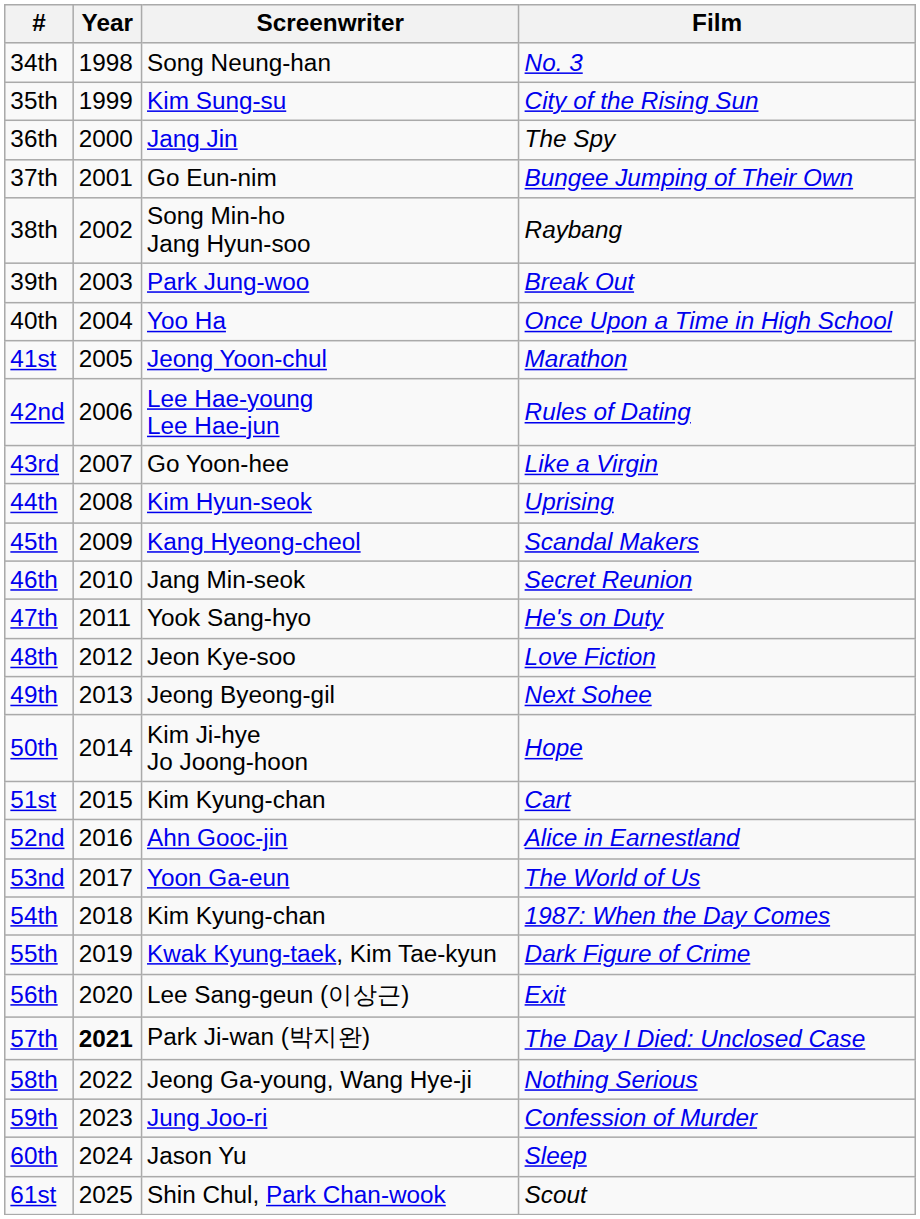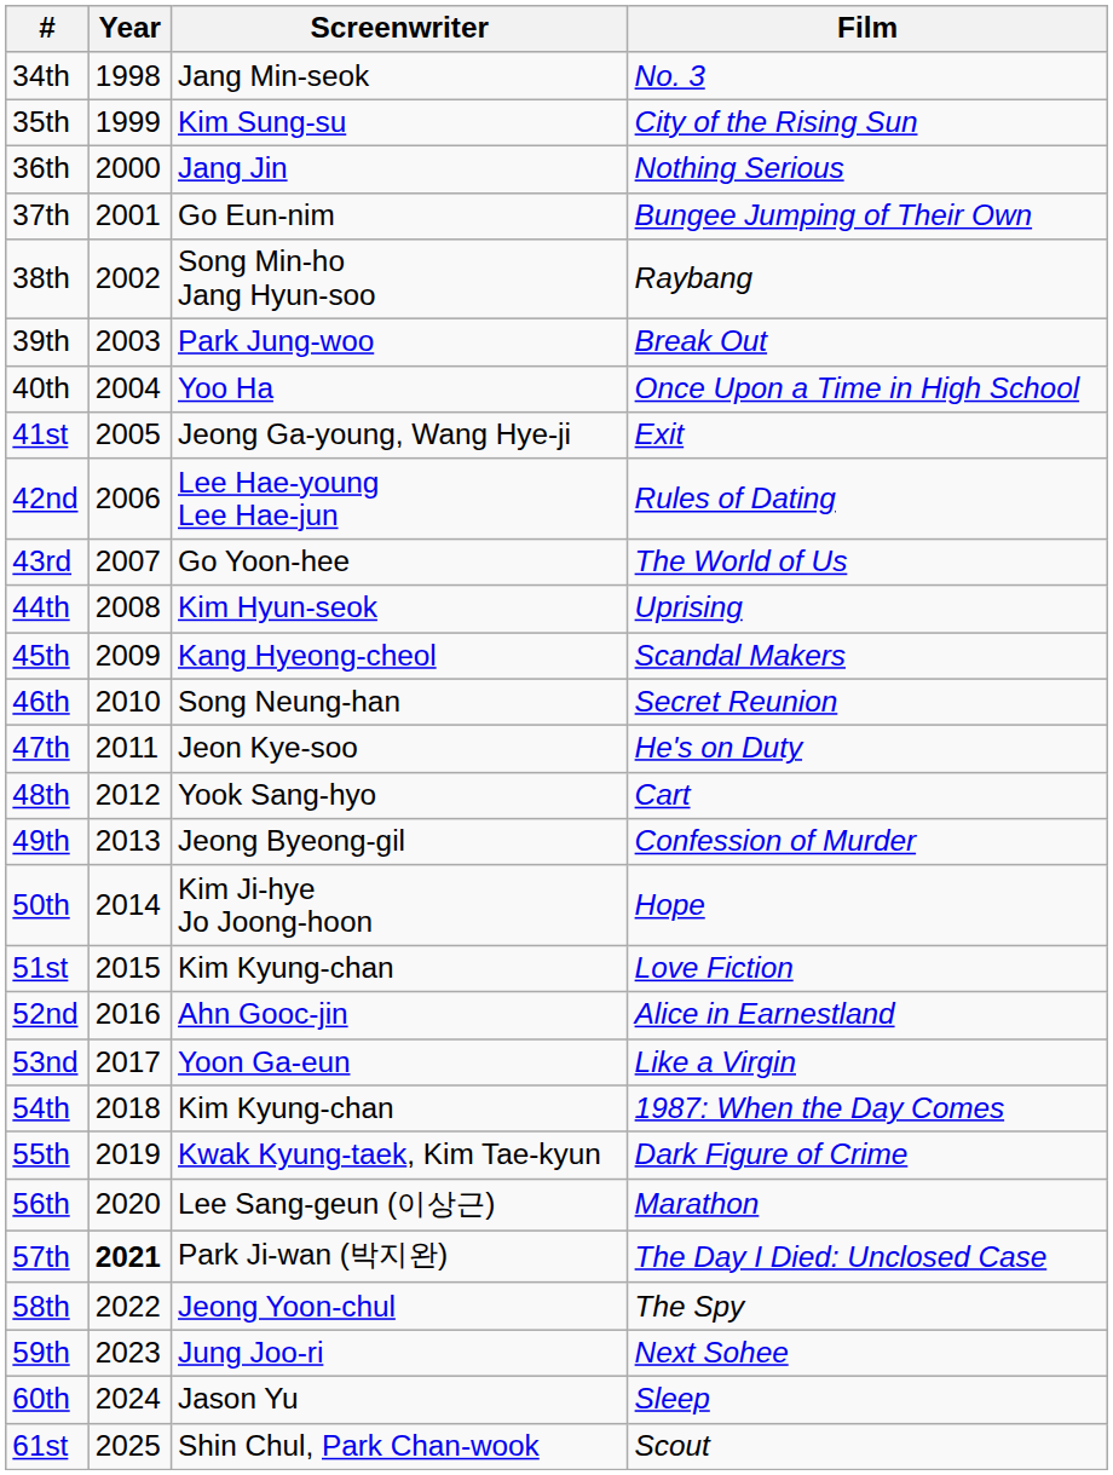 <table class="wikitable" style="width:600px">
 <tr>
 <th>#</th>
 <th>Year</th>
 <th>Screenwriter</th>
 <th>Film</th>
 </tr>
 <tr>
 <td>34th</td>
 <td>1998</td>
-<td>Song Neung-han</td>
+<td>Jang Min-seok</td>
 <td><em><a href='#'>No. 3</a></em></td>
 </tr>
 <tr>
 <td>35th</td>
 <td>1999</td>
 <td><a href='#'>Kim Sung-su</a></td>
 <td><em><a href='#'>City of the Rising Sun</a></em></td>
 </tr>
 <tr>
 <td>36th</td>
 <td>2000</td>
 <td><a href='#'>Jang Jin</a></td>
-<td><em>The Spy</em></td>
+<td><em><a href='#'>Nothing Serious</a></em></td>
 </tr>
 <tr>
 <td>37th</td>
 <td>2001</td>
 <td>Go Eun-nim</td>
 <td><em><a href='#'>Bungee Jumping of Their Own</a></em></td>
 </tr>
 <tr>
 <td>38th</td>
 <td>2002</td>
 <td>Song Min-ho<br>Jang Hyun-soo</td>
 <td><em>Raybang</em></td>
 </tr>
 <tr>
 <td>39th</td>
 <td>2003</td>
 <td><a href='#'>Park Jung-woo</a></td>
 <td><em><a href='#'>Break Out</a></em></td>
 </tr>
 <tr>
 <td>40th</td>
 <td>2004</td>
 <td><a href='#'>Yoo Ha</a></td>
 <td><em><a href='#'>Once Upon a Time in High School</a></em></td>
 </tr>
 <tr>
 <td><a href='#'>41st</a></td>
 <td>2005</td>
-<td><a href='#'>Jeong Yoon-chul</a></td>
-<td><em><a href='#'>Marathon</a></em></td>
+<td>Jeong Ga-young, Wang Hye-ji</td>
+<td><em><a href='#'>Exit</a></em></td>
 </tr>
 <tr>
 <td><a href='#'>42nd</a></td>
 <td>2006</td>
 <td><a href='#'>Lee Hae-young</a><br><a href='#'>Lee Hae-jun</a></td>
 <td><em><a href='#'>Rules of Dating</a></em></td>
 </tr>
 <tr>
 <td><a href='#'>43rd</a></td>
 <td>2007</td>
 <td>Go Yoon-hee</td>
-<td><em><a href='#'>Like a Virgin</a></em></td>
+<td><em><a href='#'>The World of Us</a></em></td>
 </tr>
 <tr>
 <td><a href='#'>44th</a></td>
 <td>2008</td>
 <td><a href='#'>Kim Hyun-seok</a></td>
 <td><a href='#'><em>Uprising</em></a></td>
 </tr>
 <tr>
 <td><a href='#'>45th</a></td>
 <td>2009</td>
 <td><a href='#'>Kang Hyeong-cheol</a></td>
 <td><em><a href='#'>Scandal Makers</a></em></td>
 </tr>
 <tr>
 <td><a href='#'>46th</a></td>
 <td>2010</td>
-<td>Jang Min-seok</td>
+<td>Song Neung-han</td>
 <td><em><a href='#'>Secret Reunion</a></em></td>
 </tr>
 <tr>
 <td><a href='#'>47th</a></td>
 <td>2011</td>
-<td>Yook Sang-hyo</td>
+<td>Jeon Kye-soo</td>
 <td><em><a href='#'>He's on Duty</a></em></td>
 </tr>
 <tr>
 <td><a href='#'>48th</a></td>
 <td>2012</td>
-<td>Jeon Kye-soo</td>
-<td><em><a href='#'>Love Fiction</a></em></td>
+<td>Yook Sang-hyo</td>
+<td><em><a href='#'>Cart</a></em></td>
 </tr>
 <tr>
 <td><a href='#'>49th</a></td>
 <td>2013</td>
 <td>Jeong Byeong-gil</td>
-<td><em><a href='#'>Next Sohee</a></em></td>
+<td><em><a href='#'>Confession of Murder</a></em></td>
 </tr>
 <tr>
 <td><a href='#'>50th</a></td>
 <td>2014</td>
 <td>Kim Ji-hye<br>Jo Joong-hoon</td>
 <td><em><a href='#'>Hope</a></em></td>
 </tr>
 <tr>
 <td><a href='#'>51st</a></td>
 <td>2015</td>
 <td>Kim Kyung-chan</td>
-<td><em><a href='#'>Cart</a></em></td>
+<td><em><a href='#'>Love Fiction</a></em></td>
 </tr>
 <tr>
 <td><a href='#'>52nd</a></td>
 <td>2016</td>
 <td><a href='#'>Ahn Gooc-jin</a></td>
 <td><em><a href='#'>Alice in Earnestland</a></em></td>
 </tr>
 <tr>
 <td><a href='#'>53nd</a></td>
 <td>2017</td>
 <td><a href='#'>Yoon Ga-eun</a></td>
-<td><em><a href='#'>The World of Us</a></em></td>
+<td><em><a href='#'>Like a Virgin</a></em></td>
 </tr>
 <tr>
 <td><a href='#'>54th</a></td>
 <td>2018</td>
 <td>Kim Kyung-chan</td>
 <td><em><a href='#'>1987: When the Day Comes</a></em></td>
 </tr>
 <tr>
 <td><a href='#'>55th</a></td>
 <td>2019</td>
 <td><a href='#'>Kwak Kyung-taek</a>, Kim Tae-kyun</td>
 <td><em><a href='#'>Dark Figure of Crime</a></em></td>
 </tr>
 <tr>
 <td><a href='#'>56th</a></td>
 <td>2020</td>
 <td>Lee Sang-geun (이상근)</td>
-<td><em><a href='#'>Exit</a></em></td>
+<td><em><a href='#'>Marathon</a></em></td>
 </tr>
 <tr>
 <td><a href='#'>57th</a></td>
 <td><strong>2021</strong></td>
 <td>Park Ji-wan (박지완)</td>
 <td><em><a href='#'>The Day I Died: Unclosed Case</a></em></td>
 </tr>
 <tr>
 <td><a href='#'>58th</a></td>
 <td>2022</td>
-<td>Jeong Ga-young, Wang Hye-ji</td>
-<td><em><a href='#'>Nothing Serious</a></em></td>
+<td><a href='#'>Jeong Yoon-chul</a></td>
+<td><em>The Spy</em></td>
 </tr>
 <tr>
 <td><a href='#'>59th</a></td>
 <td>2023</td>
 <td><a href='#'>Jung Joo-ri</a></td>
-<td><em><a href='#'>Confession of Murder</a></em></td>
+<td><em><a href='#'>Next Sohee</a></em></td>
 </tr>
 <tr>
 <td><a href='#'>60th</a></td>
 <td>2024</td>
 <td>Jason Yu</td>
 <td><a href='#'><em>Sleep</em></a></td>
 </tr>
 <tr>
 <td><a href='#'>61st</a></td>
 <td>2025</td>
 <td>Shin Chul, <a href='#'>Park Chan-wook</a></td>
 <td><em>Scout</em></td>
 </tr>
 <tr>
 </tr>
 </table>
